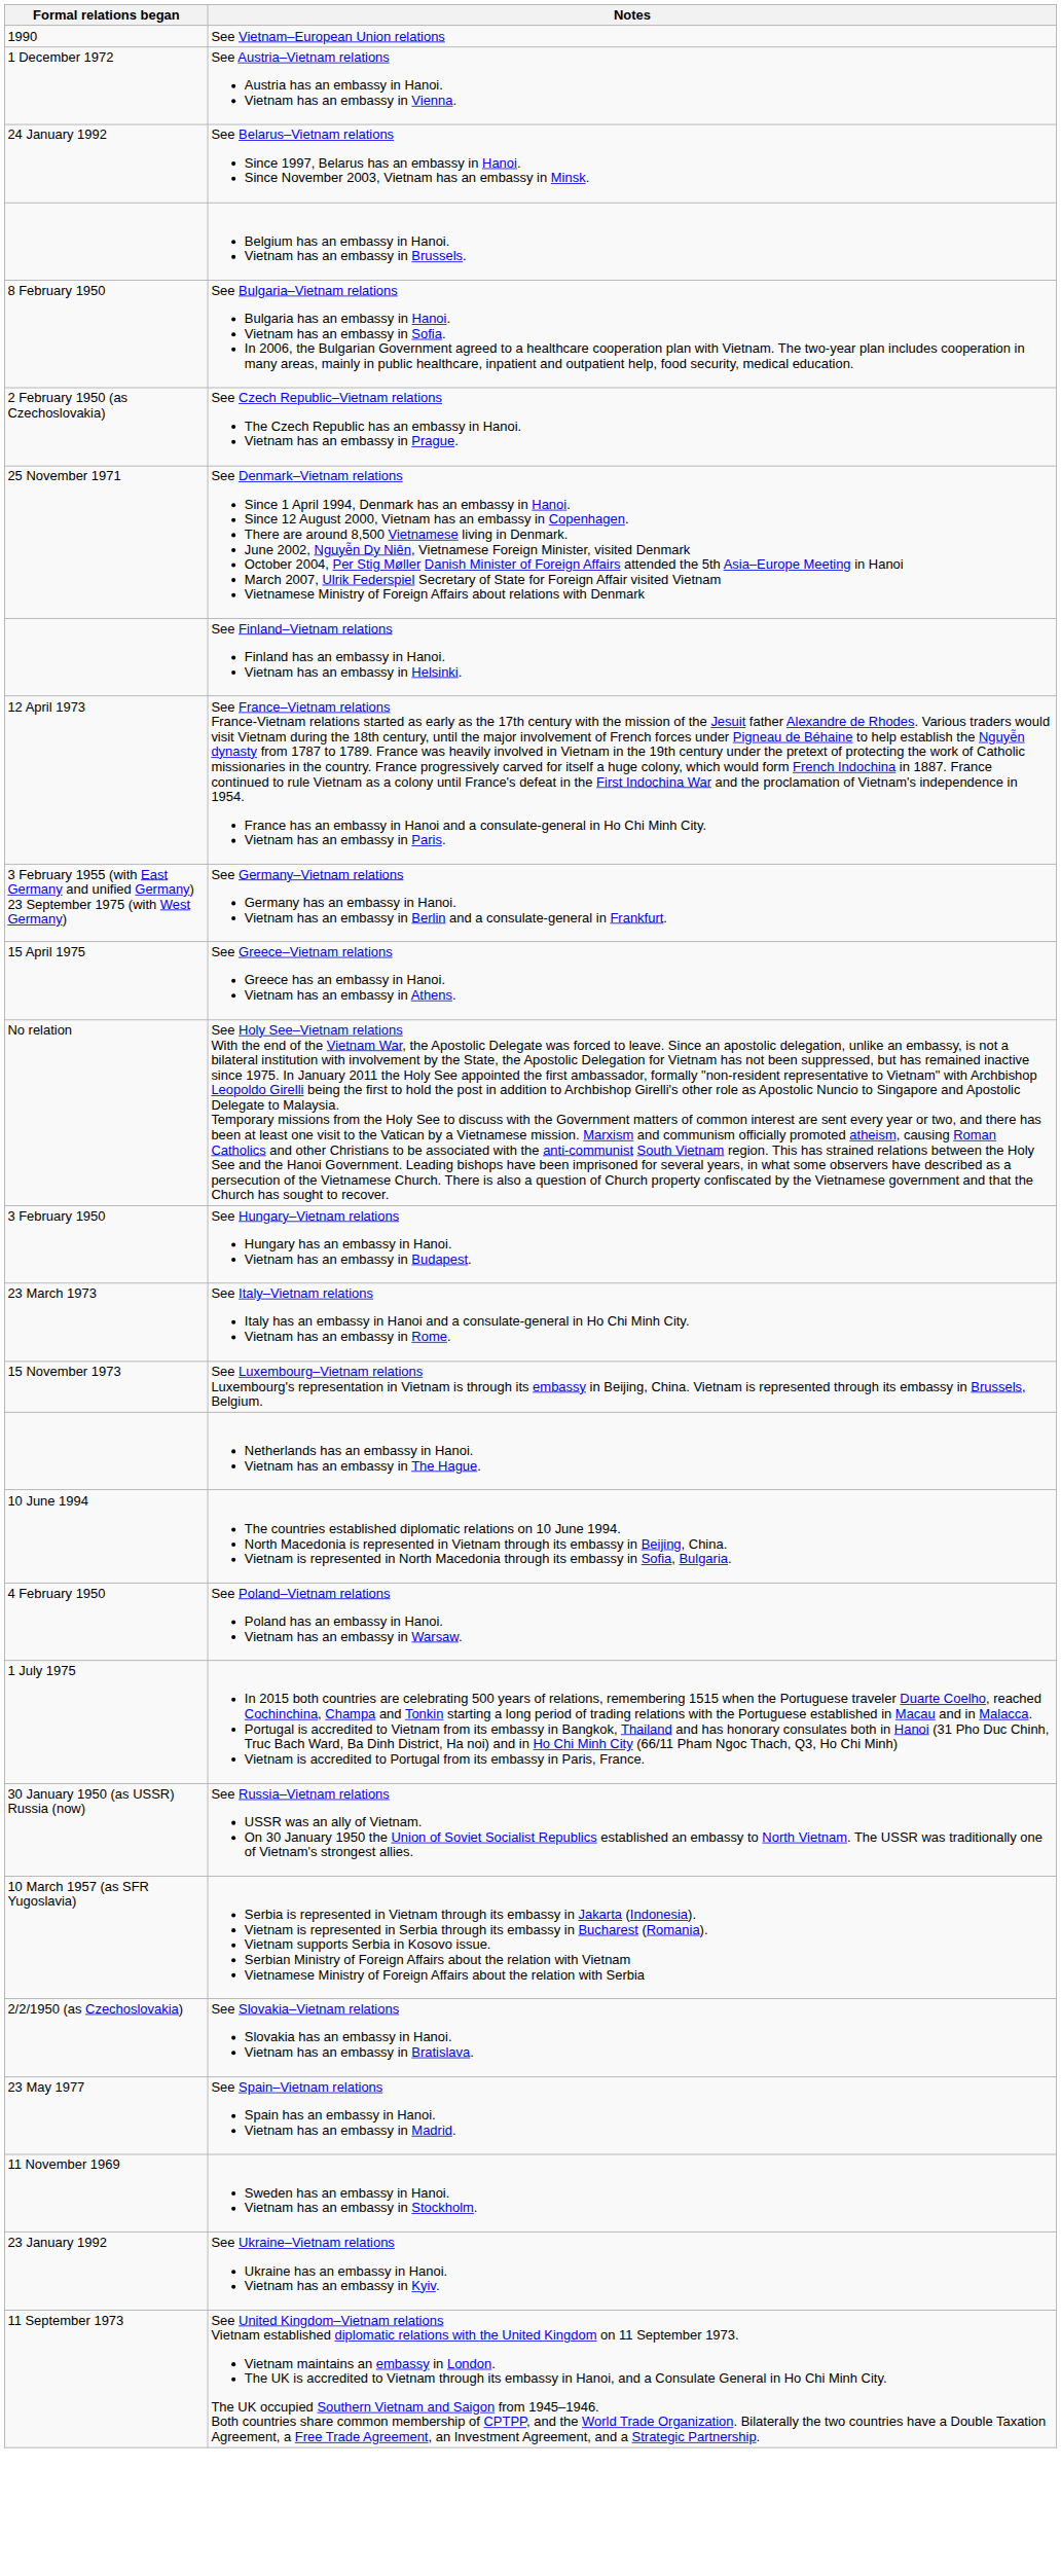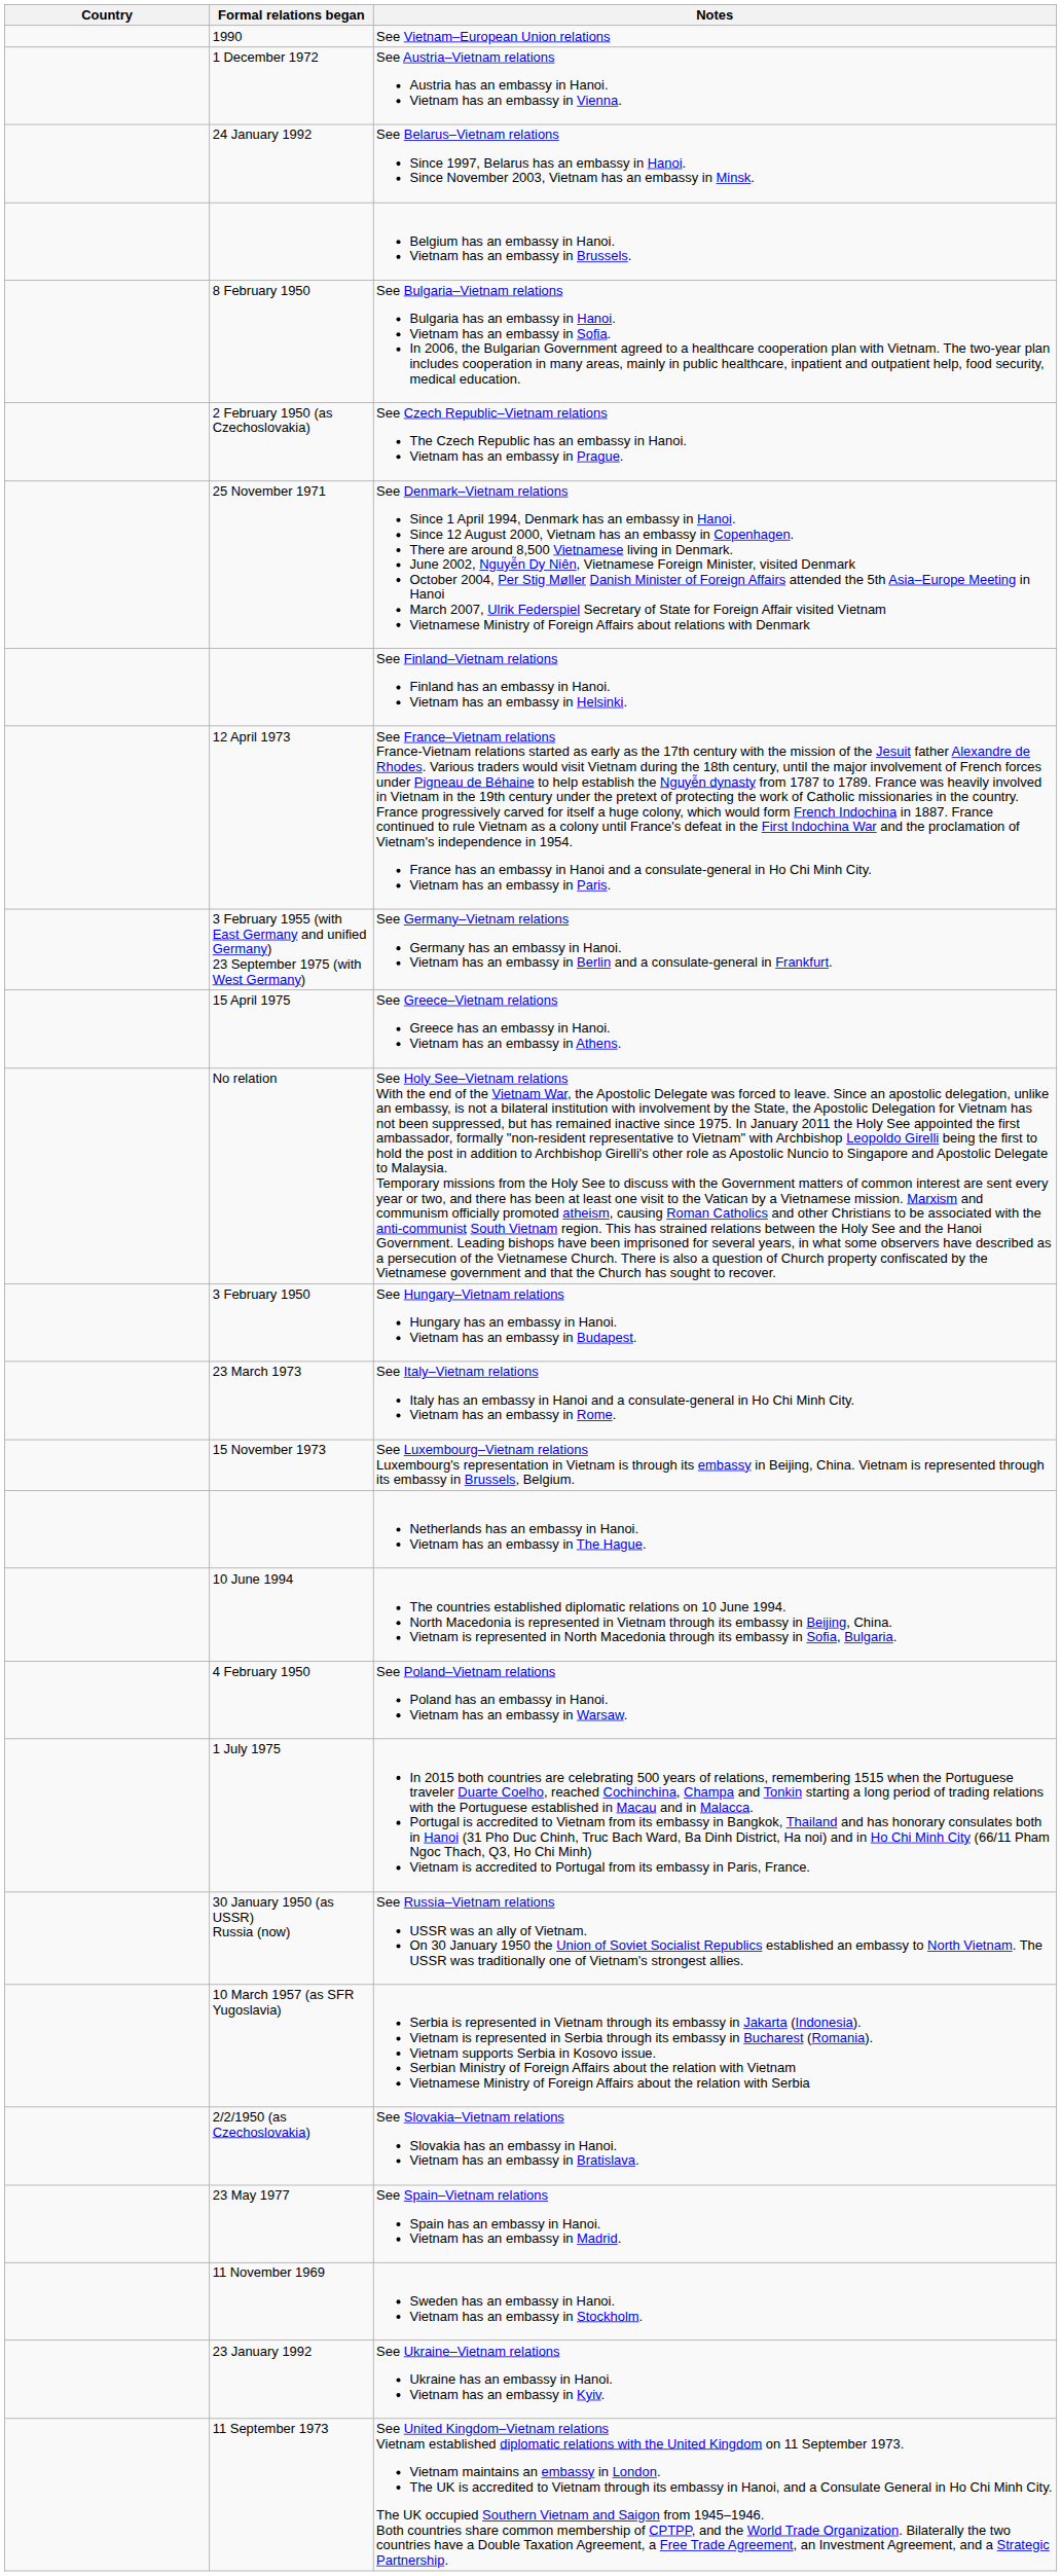 <table class="wikitable sortable" style="width:100%; margin:auto;">
 <tr>
+<th style="width:15%;">Country</th>
 <th style="width:12%;">Formal relations began</th>
 <th style="width:50%;">Notes</th>
 </tr>
 <tr valign="top">
+<td></td>
 <td>1990</td>
 <td>See <a href='#'>Vietnam–European Union relations</a></td>
 </tr>
 <tr valign="top">
+<td></td>
 <td>1 December 1972</td>
 <td>See <a href='#'>Austria–Vietnam relations</a><br><ul><li>Austria has an embassy in Hanoi.</li><li>Vietnam has an embassy in <a href='#'>Vienna</a>.</li></ul></td>
 </tr>
 <tr valign="top">
+<td></td>
 <td>24 January 1992</td>
 <td>See <a href='#'>Belarus–Vietnam relations</a><br><ul><li>Since 1997, Belarus has an embassy in <a href='#'>Hanoi</a>.</li><li>Since November 2003, Vietnam has an embassy in <a href='#'>Minsk</a>.</li></ul></td>
 </tr>
 <tr valign="top">
 <td></td>
+<td></td>
 <td><br><ul><li>Belgium has an embassy in Hanoi.</li><li>Vietnam has an embassy in <a href='#'>Brussels</a>.</li></ul></td>
 </tr>
 <tr valign="top">
+<td></td>
 <td>8 February 1950</td>
 <td>See <a href='#'>Bulgaria–Vietnam relations</a><br><ul><li>Bulgaria has an embassy in <a href='#'>Hanoi</a>.</li><li>Vietnam has an embassy in <a href='#'>Sofia</a>.</li><li>In 2006, the Bulgarian Government agreed to a healthcare cooperation plan with Vietnam. The two-year plan includes cooperation in many areas, mainly in public healthcare, inpatient and outpatient help, food security, medical education.</li></ul></td>
 </tr>
 <tr valign="top">
+<td></td>
 <td>2 February 1950 (as Czechoslovakia)</td>
 <td>See <a href='#'>Czech Republic–Vietnam relations</a><br><ul><li>The Czech Republic has an embassy in Hanoi.</li><li>Vietnam has an embassy in <a href='#'>Prague</a>.</li></ul></td>
 </tr>
 <tr valign="top">
+<td></td>
 <td>25 November 1971</td>
 <td>See <a href='#'>Denmark–Vietnam relations</a><br><ul><li>Since 1 April 1994, Denmark has an embassy in <a href='#'>Hanoi</a>.</li><li>Since 12 August 2000, Vietnam has an embassy in <a href='#'>Copenhagen</a>.</li><li>There are around 8,500 <a href='#'>Vietnamese</a> living in Denmark.</li><li>June 2002, <a href='#'>Nguyễn Dy Niên</a>, Vietnamese Foreign Minister, visited Denmark</li><li>October 2004, <a href='#'>Per Stig Møller</a> <a href='#'>Danish Minister of Foreign Affairs</a> attended the 5th <a href='#'>Asia–Europe Meeting</a> in Hanoi</li><li>March 2007, <a href='#'>Ulrik Federspiel</a> Secretary of State for Foreign Affair visited Vietnam</li><li>Vietnamese Ministry of Foreign Affairs about relations with Denmark</li></ul></td>
 </tr>
 <tr valign="top">
 <td></td>
+<td></td>
 <td>See <a href='#'>Finland–Vietnam relations</a><br><ul><li>Finland has an embassy in Hanoi.</li><li>Vietnam has an embassy in <a href='#'>Helsinki</a>.</li></ul></td>
 </tr>
 <tr valign="top">
+<td></td>
 <td>12 April 1973</td>
 <td>See <a href='#'>France–Vietnam relations</a><br>France-Vietnam relations started as early as the 17th century with the mission of the <a href='#'>Jesuit</a> father <a href='#'>Alexandre de Rhodes</a>. Various traders would visit Vietnam during the 18th century, until the major involvement of French forces under <a href='#'>Pigneau de Béhaine</a> to help establish the <a href='#'>Nguyễn dynasty</a> from 1787 to 1789. France was heavily involved in Vietnam in the 19th century under the pretext of protecting the work of Catholic missionaries in the country. France progressively carved for itself a huge colony, which would form <a href='#'>French Indochina</a> in 1887. France continued to rule Vietnam as a colony until France's defeat in the <a href='#'>First Indochina War</a> and the proclamation of Vietnam's independence in 1954.<ul><li>France has an embassy in Hanoi and a consulate-general in Ho Chi Minh City.</li><li>Vietnam has an embassy in <a href='#'>Paris</a>.</li></ul></td>
 </tr>
 <tr valign="top">
+<td></td>
 <td>3 February 1955 (with <a href='#'>East Germany</a> and unified <a href='#'>Germany</a>)<br>23 September 1975 (with <a href='#'>West Germany</a>)</td>
 <td>See <a href='#'>Germany–Vietnam relations</a><br><ul><li>Germany has an embassy in Hanoi.</li><li>Vietnam has an embassy in <a href='#'>Berlin</a> and a consulate-general in <a href='#'>Frankfurt</a>.</li></ul></td>
 </tr>
 <tr valign="top">
+<td></td>
 <td>15 April 1975</td>
 <td>See <a href='#'>Greece–Vietnam relations</a><br><ul><li>Greece has an embassy in Hanoi.</li><li>Vietnam has an embassy in <a href='#'>Athens</a>.</li></ul></td>
 </tr>
 <tr valign="top">
+<td></td>
 <td>No relation</td>
 <td>See <a href='#'>Holy See–Vietnam relations</a><br>With the end of the <a href='#'>Vietnam War</a>, the Apostolic Delegate was forced to leave. Since an apostolic delegation, unlike an embassy, is not a bilateral institution with involvement by the State, the Apostolic Delegation for Vietnam has not been suppressed, but has remained inactive since 1975. In January 2011 the Holy See appointed the first ambassador, formally "non-resident representative to Vietnam" with Archbishop <a href='#'>Leopoldo Girelli</a> being the first to hold the post in addition to Archbishop Girelli's other role as Apostolic Nuncio to Singapore and Apostolic Delegate to Malaysia.<br>Temporary missions from the Holy See to discuss with the Government matters of common interest are sent every year or two, and there has been at least one visit to the Vatican by a Vietnamese mission. <a href='#'>Marxism</a> and communism officially promoted <a href='#'>atheism</a>, causing <a href='#'>Roman Catholics</a> and other Christians to be associated with the <a href='#'>anti-communist</a> <a href='#'>South Vietnam</a> region. This has strained relations between the Holy See and the Hanoi Government. Leading bishops have been imprisoned for several years, in what some observers have described as a persecution of the Vietnamese Church. There is also a question of Church property confiscated by the Vietnamese government and that the Church has sought to recover.</td>
 </tr>
 <tr valign="top">
+<td></td>
 <td>3 February 1950</td>
 <td>See <a href='#'>Hungary–Vietnam relations</a><br><ul><li>Hungary has an embassy in Hanoi.</li><li>Vietnam has an embassy in <a href='#'>Budapest</a>.</li></ul></td>
 </tr>
 <tr valign="top">
+<td></td>
 <td>23 March 1973</td>
 <td>See <a href='#'>Italy–Vietnam relations</a><br><ul><li>Italy has an embassy in Hanoi and a consulate-general in Ho Chi Minh City.</li><li>Vietnam has an embassy in <a href='#'>Rome</a>.</li></ul></td>
 </tr>
 <tr valign="top">
+<td></td>
 <td>15 November 1973</td>
 <td>See <a href='#'>Luxembourg–Vietnam relations</a><br>Luxembourg's representation in Vietnam is through its <a href='#'>embassy</a> in Beijing, China. Vietnam is represented through its embassy in <a href='#'>Brussels</a>, Belgium.</td>
 </tr>
 <tr valign="top">
 <td></td>
+<td></td>
 <td><br><ul><li>Netherlands has an embassy in Hanoi.</li><li>Vietnam has an embassy in <a href='#'>The Hague</a>.</li></ul></td>
 </tr>
 <tr valign="top">
+<td></td>
 <td>10 June 1994</td>
 <td><br><ul><li>The countries established diplomatic relations on 10 June 1994.</li><li>North Macedonia is represented in Vietnam through its embassy in <a href='#'>Beijing</a>, China.</li><li>Vietnam is represented in North Macedonia through its embassy in <a href='#'>Sofia</a>, <a href='#'>Bulgaria</a>.</li></ul></td>
 </tr>
 <tr valign="top">
+<td></td>
 <td>4 February 1950</td>
 <td>See <a href='#'>Poland–Vietnam relations</a><br><ul><li>Poland has an embassy in Hanoi.</li><li>Vietnam has an embassy in <a href='#'>Warsaw</a>.</li></ul></td>
 </tr>
 <tr valign="top">
+<td></td>
 <td>1 July 1975</td>
 <td><br><ul><li>In 2015 both countries are celebrating 500 years of relations, remembering 1515 when the Portuguese traveler <a href='#'>Duarte Coelho</a>, reached <a href='#'>Cochinchina</a>, <a href='#'>Champa</a> and <a href='#'>Tonkin</a> starting a long period of trading relations with the Portuguese established in <a href='#'>Macau</a> and in <a href='#'>Malacca</a>.</li><li>Portugal is accredited to Vietnam from its embassy in Bangkok, <a href='#'>Thailand</a> and has honorary consulates both in <a href='#'>Hanoi</a> (31 Pho Duc Chinh, Truc Bach Ward, Ba Dinh District, Ha noi) and in <a href='#'>Ho Chi Minh City</a> (66/11 Pham Ngoc Thach, Q3, Ho Chi Minh)</li><li>Vietnam is accredited to Portugal from its embassy in Paris, France.</li></ul></td>
 </tr>
 <tr valign="top">
+<td></td>
 <td>30 January 1950 (as USSR)<br> Russia (now)</td>
 <td>See <a href='#'>Russia–Vietnam relations</a><br><ul><li>USSR was an ally of Vietnam.</li><li>On 30 January 1950 the <a href='#'>Union of Soviet Socialist Republics</a> established an embassy to <a href='#'>North Vietnam</a>. The USSR was traditionally one of Vietnam's strongest allies.</li></ul></td>
 </tr>
 <tr valign="top">
+<td></td>
 <td>10 March 1957 (as SFR Yugoslavia)</td>
 <td><br><ul><li>Serbia is represented in Vietnam through its embassy in <a href='#'>Jakarta</a> (<a href='#'>Indonesia</a>).</li><li>Vietnam is represented in Serbia through its embassy in <a href='#'>Bucharest</a> (<a href='#'>Romania</a>).</li><li>Vietnam supports Serbia in Kosovo issue.</li><li>Serbian Ministry of Foreign Affairs about the relation with Vietnam</li><li>Vietnamese Ministry of Foreign Affairs about the relation with Serbia</li></ul></td>
 </tr>
 <tr valign="top">
+<td></td>
 <td>2/2/1950 (as <a href='#'>Czechoslovakia</a>)</td>
 <td>See <a href='#'>Slovakia–Vietnam relations</a><br><ul><li>Slovakia has an embassy in Hanoi.</li><li>Vietnam has an embassy in <a href='#'>Bratislava</a>.</li></ul></td>
 </tr>
 <tr valign="top">
+<td></td>
 <td>23 May 1977</td>
 <td>See <a href='#'>Spain–Vietnam relations</a><br><ul><li>Spain has an embassy in Hanoi.</li><li>Vietnam has an embassy in <a href='#'>Madrid</a>.</li></ul></td>
 </tr>
 <tr valign="top">
+<td></td>
 <td>11 November 1969</td>
 <td><br><ul><li>Sweden has an embassy in Hanoi.</li><li>Vietnam has an embassy in <a href='#'>Stockholm</a>.</li></ul></td>
 </tr>
 <tr valign="top">
+<td></td>
 <td>23 January 1992</td>
 <td>See <a href='#'>Ukraine–Vietnam relations</a><br><ul><li>Ukraine has an embassy in Hanoi.</li><li>Vietnam has an embassy in <a href='#'>Kyiv</a>.</li></ul></td>
 </tr>
 <tr valign="top">
+<td></td>
 <td>11 September 1973</td>
 <td>See <a href='#'>United Kingdom–Vietnam relations</a><br>Vietnam established <a href='#'>diplomatic relations with the United Kingdom</a> on 11 September 1973.<ul><li>Vietnam maintains an <a href='#'>embassy</a> in <a href='#'>London</a>.</li><li>The UK is accredited to Vietnam through its embassy in Hanoi, and a Consulate General in Ho Chi Minh City.</li></ul>The UK occupied <a href='#'>Southern Vietnam and Saigon</a> from 1945–1946.<br>Both countries share common membership of <a href='#'>CPTPP</a>, and the <a href='#'>World Trade Organization</a>. Bilaterally the two countries have a Double Taxation Agreement, a <a href='#'>Free Trade Agreement</a>, an Investment Agreement, and a <a href='#'>Strategic Partnership</a>.</td>
 </tr>
 </table>
